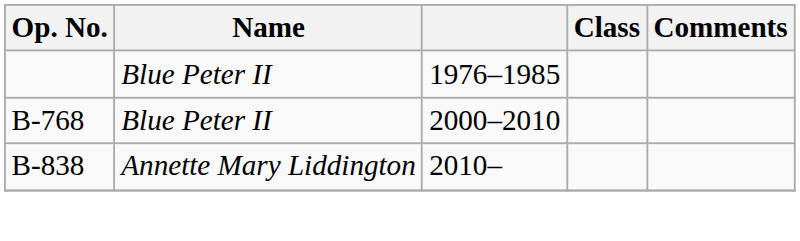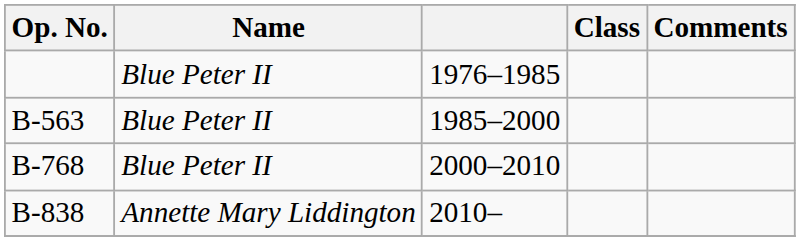 <table class="wikitable">
 <tr>
 <th>Op. No.</th>
 <th>Name</th>
 <th></th>
 <th>Class</th>
 <th>Comments</th>
 </tr>
 <tr>
 <td></td>
 <td><em>Blue Peter II</em></td>
 <td>1976–1985</td>
+<td></td>
+<td></td>
+</tr>
+<tr>
+<td>B-563</td>
+<td><em>Blue Peter II</em></td>
+<td>1985–2000</td>
 <td></td>
 <td></td>
 </tr>
 <tr>
 <td>B-768</td>
 <td><em>Blue Peter II</em></td>
 <td>2000–2010</td>
 <td></td>
 <td></td>
 </tr>
 <tr>
 <td>B-838</td>
 <td><em>Annette Mary Liddington</em></td>
 <td>2010–</td>
 <td></td>
 <td></td>
 </tr>
 <tr>
 </tr>
 </table>
